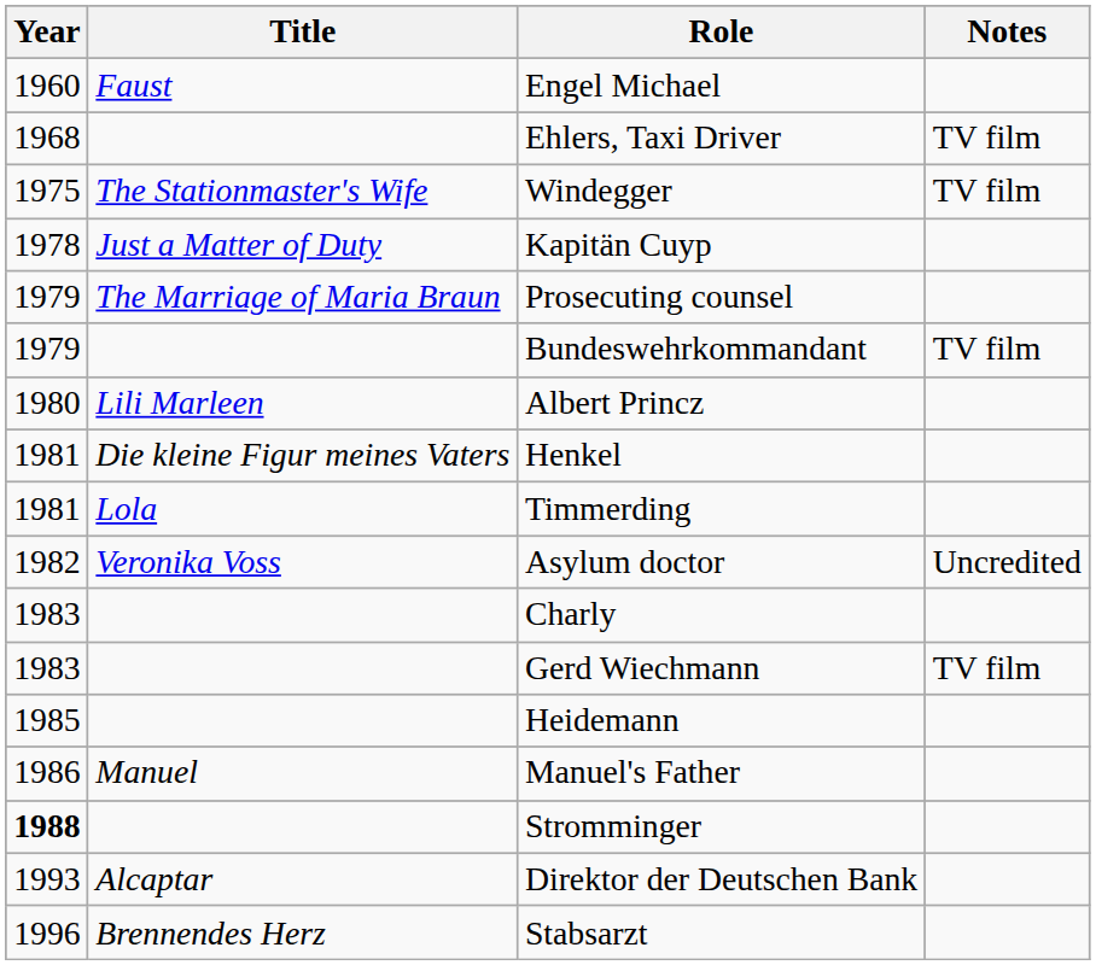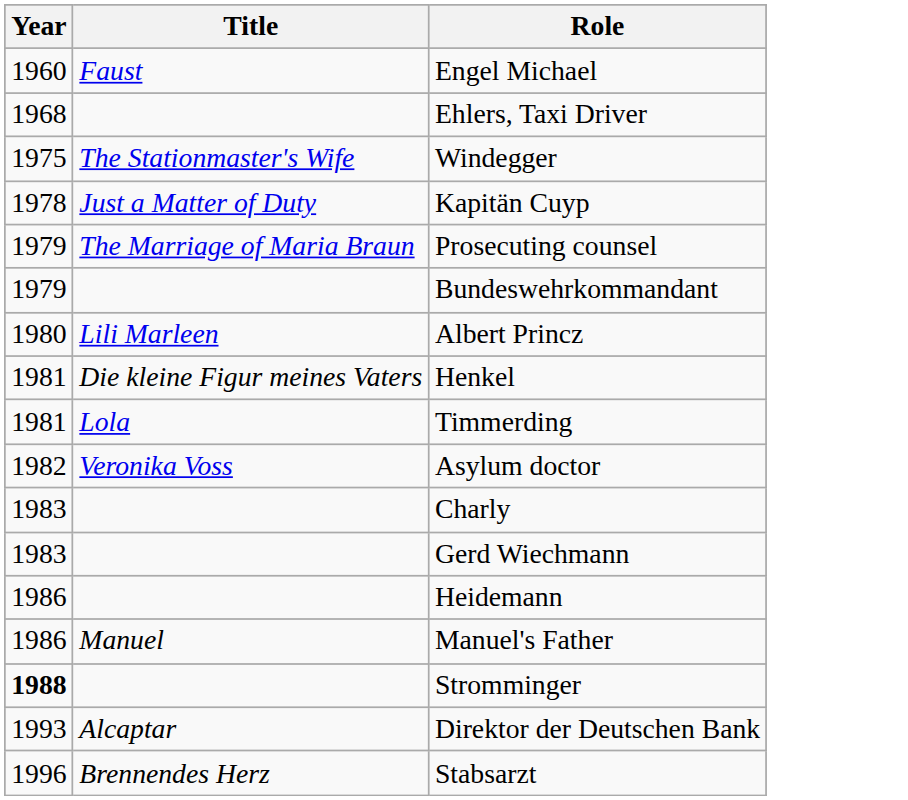 <table class="wikitable">
 <tr>
 <th>Year</th>
 <th>Title</th>
 <th>Role</th>
-<th>Notes</th>
 </tr>
 <tr>
 <td>1960</td>
 <td><em><a href='#'>Faust</a></em></td>
 <td>Engel Michael</td>
-<td></td>
 </tr>
 <tr>
 <td>1968</td>
 <td><em></em></td>
 <td>Ehlers, Taxi Driver</td>
-<td>TV film</td>
 </tr>
 <tr>
 <td>1975</td>
 <td><em><a href='#'>The Stationmaster's Wife</a></em></td>
 <td>Windegger</td>
-<td>TV film</td>
 </tr>
 <tr>
 <td>1978</td>
 <td><em><a href='#'>Just a Matter of Duty</a></em></td>
 <td>Kapitän Cuyp</td>
-<td></td>
 </tr>
 <tr>
 <td>1979</td>
 <td><em><a href='#'>The Marriage of Maria Braun</a></em></td>
 <td>Prosecuting counsel</td>
-<td></td>
 </tr>
 <tr>
 <td>1979</td>
 <td><em></em></td>
 <td>Bundeswehrkommandant</td>
-<td>TV film</td>
 </tr>
 <tr>
 <td>1980</td>
 <td><em><a href='#'>Lili Marleen</a></em></td>
 <td>Albert Princz</td>
-<td></td>
 </tr>
 <tr>
 <td>1981</td>
 <td><em>Die kleine Figur meines Vaters</em></td>
 <td>Henkel</td>
-<td></td>
 </tr>
 <tr>
 <td>1981</td>
 <td><em><a href='#'>Lola</a></em></td>
 <td>Timmerding</td>
-<td></td>
 </tr>
 <tr>
 <td>1982</td>
 <td><em><a href='#'>Veronika Voss</a></em></td>
 <td>Asylum doctor</td>
-<td>Uncredited</td>
 </tr>
 <tr>
 <td>1983</td>
 <td><em></em></td>
 <td>Charly</td>
-<td></td>
 </tr>
 <tr>
 <td>1983</td>
 <td><em></em></td>
 <td>Gerd Wiechmann</td>
-<td>TV film</td>
 </tr>
 <tr>
-<td>1985</td>
+<td>1986</td>
 <td><em></em></td>
 <td>Heidemann</td>
-<td></td>
 </tr>
 <tr>
 <td>1986</td>
 <td><em>Manuel</em></td>
 <td>Manuel's Father</td>
-<td></td>
 </tr>
 <tr>
 <td><strong>1988</strong></td>
 <td><em></em></td>
 <td>Stromminger</td>
-<td></td>
 </tr>
 <tr>
 <td>1993</td>
 <td><em>Alcaptar</em></td>
 <td>Direktor der Deutschen Bank</td>
-<td></td>
 </tr>
 <tr>
 <td>1996</td>
 <td><em>Brennendes Herz</em></td>
 <td>Stabsarzt</td>
-<td></td>
 </tr>
 </table>
